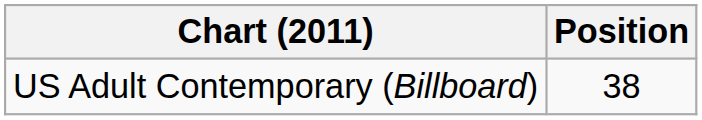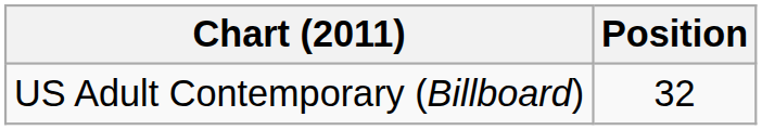 <table class="wikitable">
 <tr>
 <th>Chart (2011)</th>
 <th>Position</th>
 </tr>
 <tr>
 <td>US Adult Contemporary (<em>Billboard</em>)</td>
-<td style="text-align:center;">38</td>
+<td style="text-align:center;">32</td>
 </tr>
 </table>
